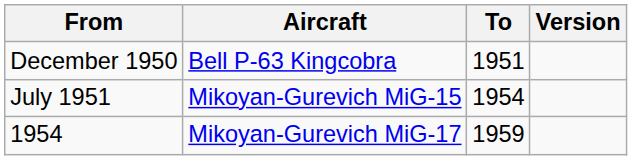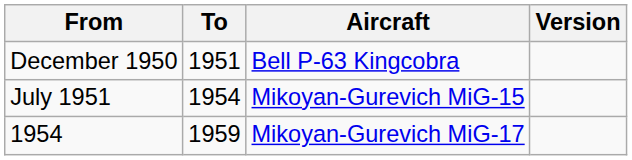 <table class="wikitable">
 <tr>
 <th>From</th>
+<th>To</th>
 <th>Aircraft</th>
-<th>To</th>
 <th>Version</th>
 </tr>
 <tr>
 <td>December 1950</td>
+<td>1951</td>
 <td><a href='#'>Bell P-63 Kingcobra</a></td>
-<td>1951</td>
 <td></td>
 </tr>
 <tr>
 <td>July 1951</td>
+<td>1954</td>
 <td><a href='#'>Mikoyan-Gurevich MiG-15</a></td>
-<td>1954</td>
 <td></td>
 </tr>
 <tr>
 <td>1954</td>
+<td>1959</td>
 <td><a href='#'>Mikoyan-Gurevich MiG-17</a></td>
-<td>1959</td>
 <td></td>
 </tr>
 </table>
